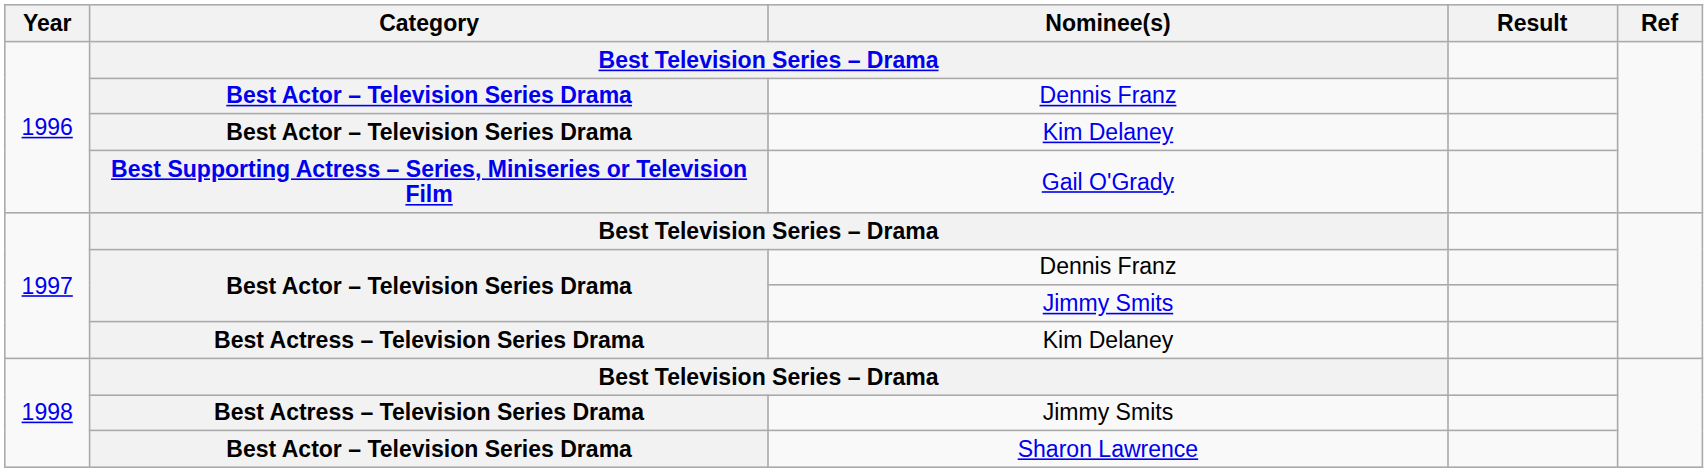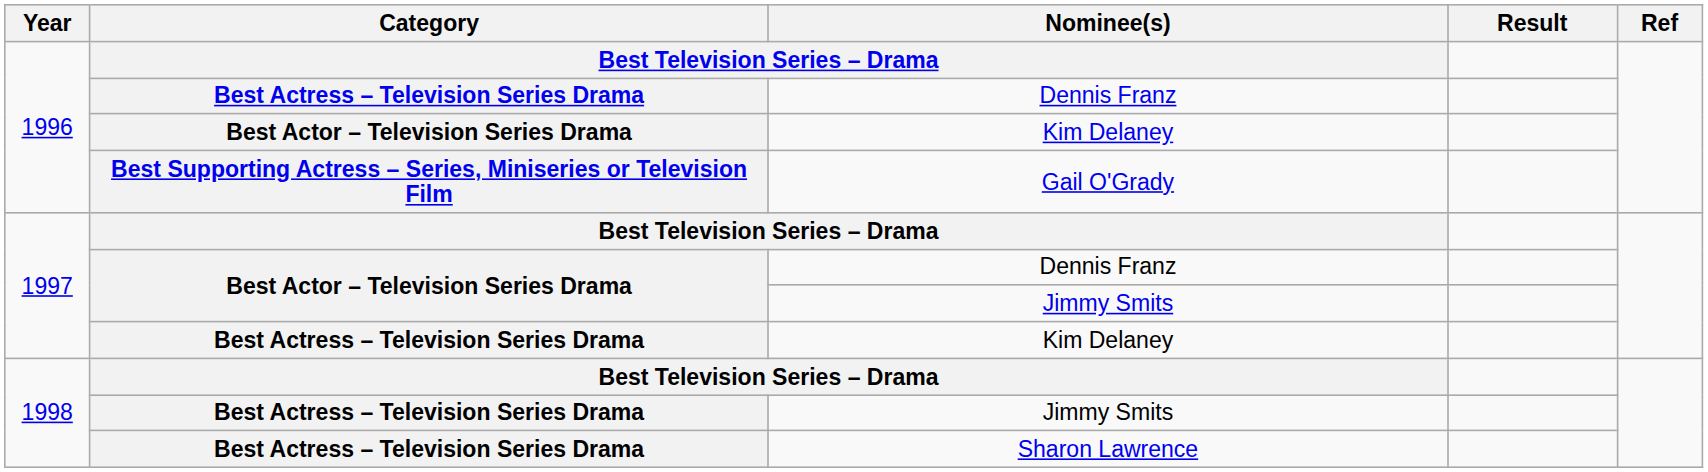 <table class="wikitable plainrowheaders" style="font-size: 90%; text-align:center" width=84%>
 <tr>
 <th scope="col" width="5%">Year</th>
 <th scope="col" width="40%">Category</th>
 <th scope="col" width="40%">Nominee(s)</th>
 <th scope="col" width="10%">Result</th>
 <th scope="col" width="5%">Ref</th>
 </tr>
 <tr>
 <td rowspan="4"><a href='#'>1996</a></td>
 <th scope="row" style="text-align:center" colspan="2"><a href='#'>Best Television Series – Drama</a></th>
 <td></td>
 <td rowspan="4"></td>
 </tr>
 <tr>
-<th scope="row" style="text-align:center"><a href='#'>Best Actor – Television Series Drama</a></th>
+<th scope="row" style="text-align:center"><a href='#'>Best Actress – Television Series Drama</a></th>
 <td><a href='#'>Dennis Franz</a> </td>
 <td></td>
 </tr>
 <tr>
 <th scope="row" style="text-align:center">Best Actor – Television Series Drama</th>
 <td><a href='#'>Kim Delaney</a> </td>
 <td></td>
 </tr>
 <tr>
 <th scope="row" style="text-align:center"><a href='#'>Best Supporting Actress – Series, Miniseries or Television Film</a></th>
 <td><a href='#'>Gail O'Grady</a> </td>
 <td></td>
 </tr>
 <tr>
 <td rowspan="4"><a href='#'>1997</a></td>
 <th scope="row" style="text-align:center" colspan="2">Best Television Series – Drama</th>
 <td></td>
 <td rowspan="4"></td>
 </tr>
 <tr>
 <th scope="row" style="text-align:center" rowspan="2">Best Actor – Television Series Drama</th>
 <td>Dennis Franz </td>
 <td></td>
 </tr>
 <tr>
 <td><a href='#'>Jimmy Smits</a> </td>
 <td></td>
 </tr>
 <tr>
 <th scope="row" style="text-align:center">Best Actress – Television Series Drama</th>
 <td>Kim Delaney </td>
 <td></td>
 </tr>
 <tr>
 <td rowspan="3"><a href='#'>1998</a></td>
 <th scope="row" style="text-align:center" colspan="2">Best Television Series – Drama</th>
 <td></td>
 <td rowspan="3"></td>
 </tr>
 <tr>
 <th scope="row" style="text-align:center">Best Actress – Television Series Drama</th>
 <td>Jimmy Smits </td>
 <td></td>
 </tr>
 <tr>
-<th scope="row" style="text-align:center">Best Actor – Television Series Drama</th>
+<th scope="row" style="text-align:center">Best Actress – Television Series Drama</th>
 <td><a href='#'>Sharon Lawrence</a> </td>
 <td></td>
 </tr>
 </table>
